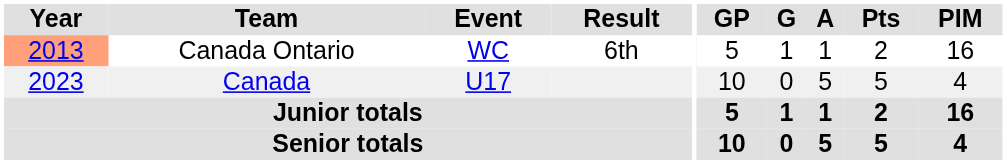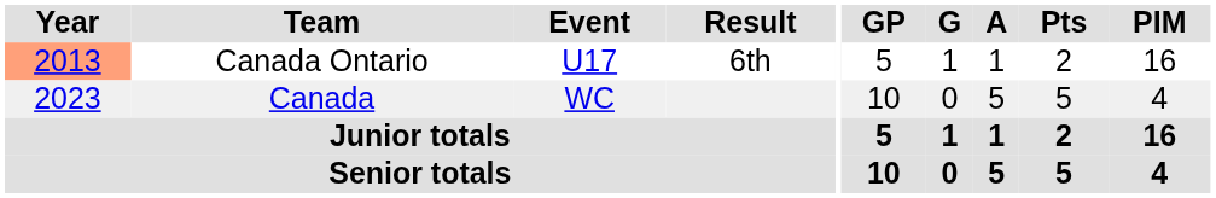 <table border="0" cellpadding="1" cellspacing="0" ID="Table3" style="text-align:center; width:40em">
 <tr bgcolor="#e0e0e0">
 <th>Year</th>
 <th>Team</th>
 <th>Event</th>
 <th>Result</th>
 <th rowspan="99" bgcolor="#ffffff"></th>
 <th>GP</th>
 <th>G</th>
 <th>A</th>
 <th>Pts</th>
 <th>PIM</th>
 </tr>
 <tr>
 <td style="background: lightsalmon;"><a href='#'>2013</a></td>
 <td>Canada Ontario</td>
-<td><a href='#'>WC</a></td>
+<td><a href='#'>U17</a></td>
 <td>6th</td>
 <td>5</td>
 <td>1</td>
 <td>1</td>
 <td>2</td>
 <td>16</td>
 </tr>
 <tr bgcolor="#f0f0f0">
 <td><a href='#'>2023</a></td>
 <td><a href='#'>Canada</a></td>
-<td><a href='#'>U17</a></td>
+<td><a href='#'>WC</a></td>
 <td></td>
 <td>10</td>
 <td>0</td>
 <td>5</td>
 <td>5</td>
 <td>4</td>
 </tr>
 <tr bgcolor="#e0e0e0">
 <th colspan="4">Junior totals</th>
 <th>5</th>
 <th>1</th>
 <th>1</th>
 <th>2</th>
 <th>16</th>
 </tr>
 <tr bgcolor="#e0e0e0">
 <th colspan="4">Senior totals</th>
 <th>10</th>
 <th>0</th>
 <th>5</th>
 <th>5</th>
 <th>4</th>
 </tr>
 </table>
